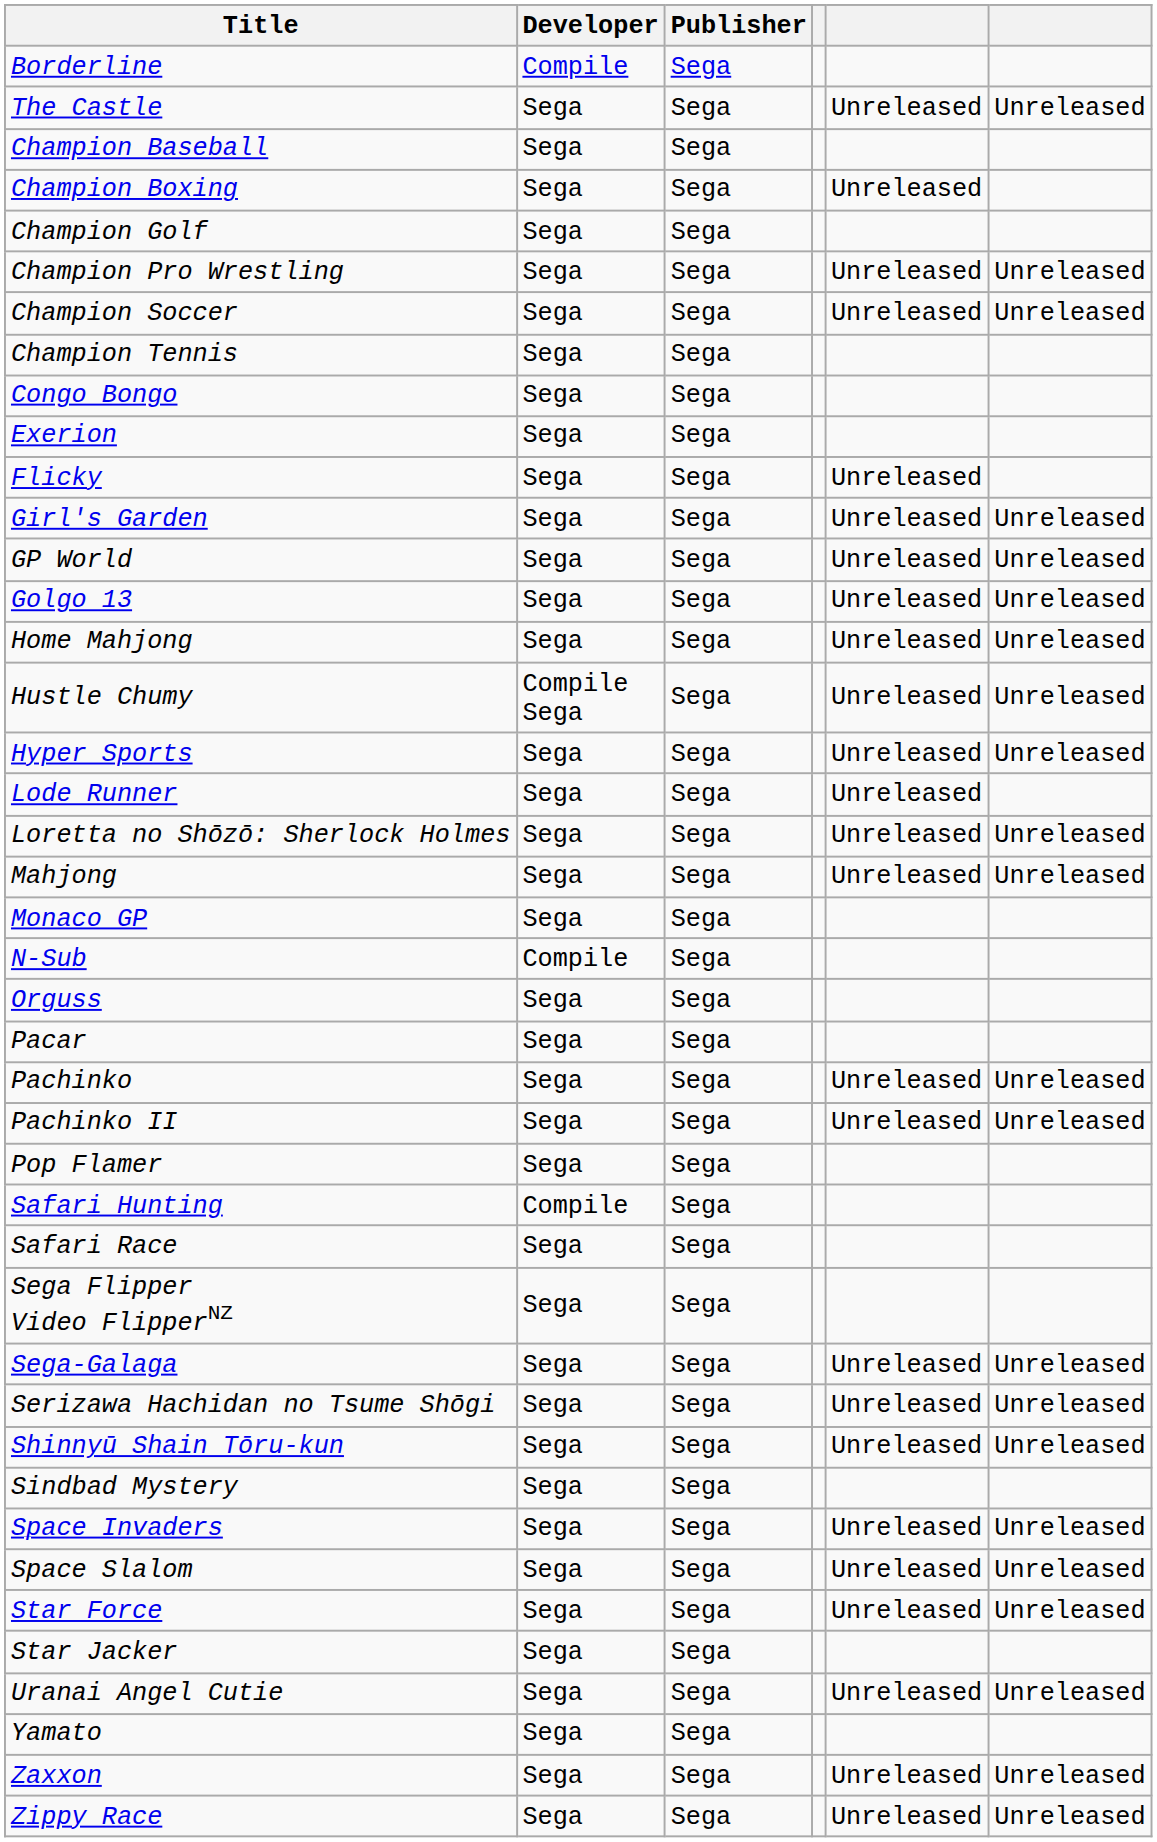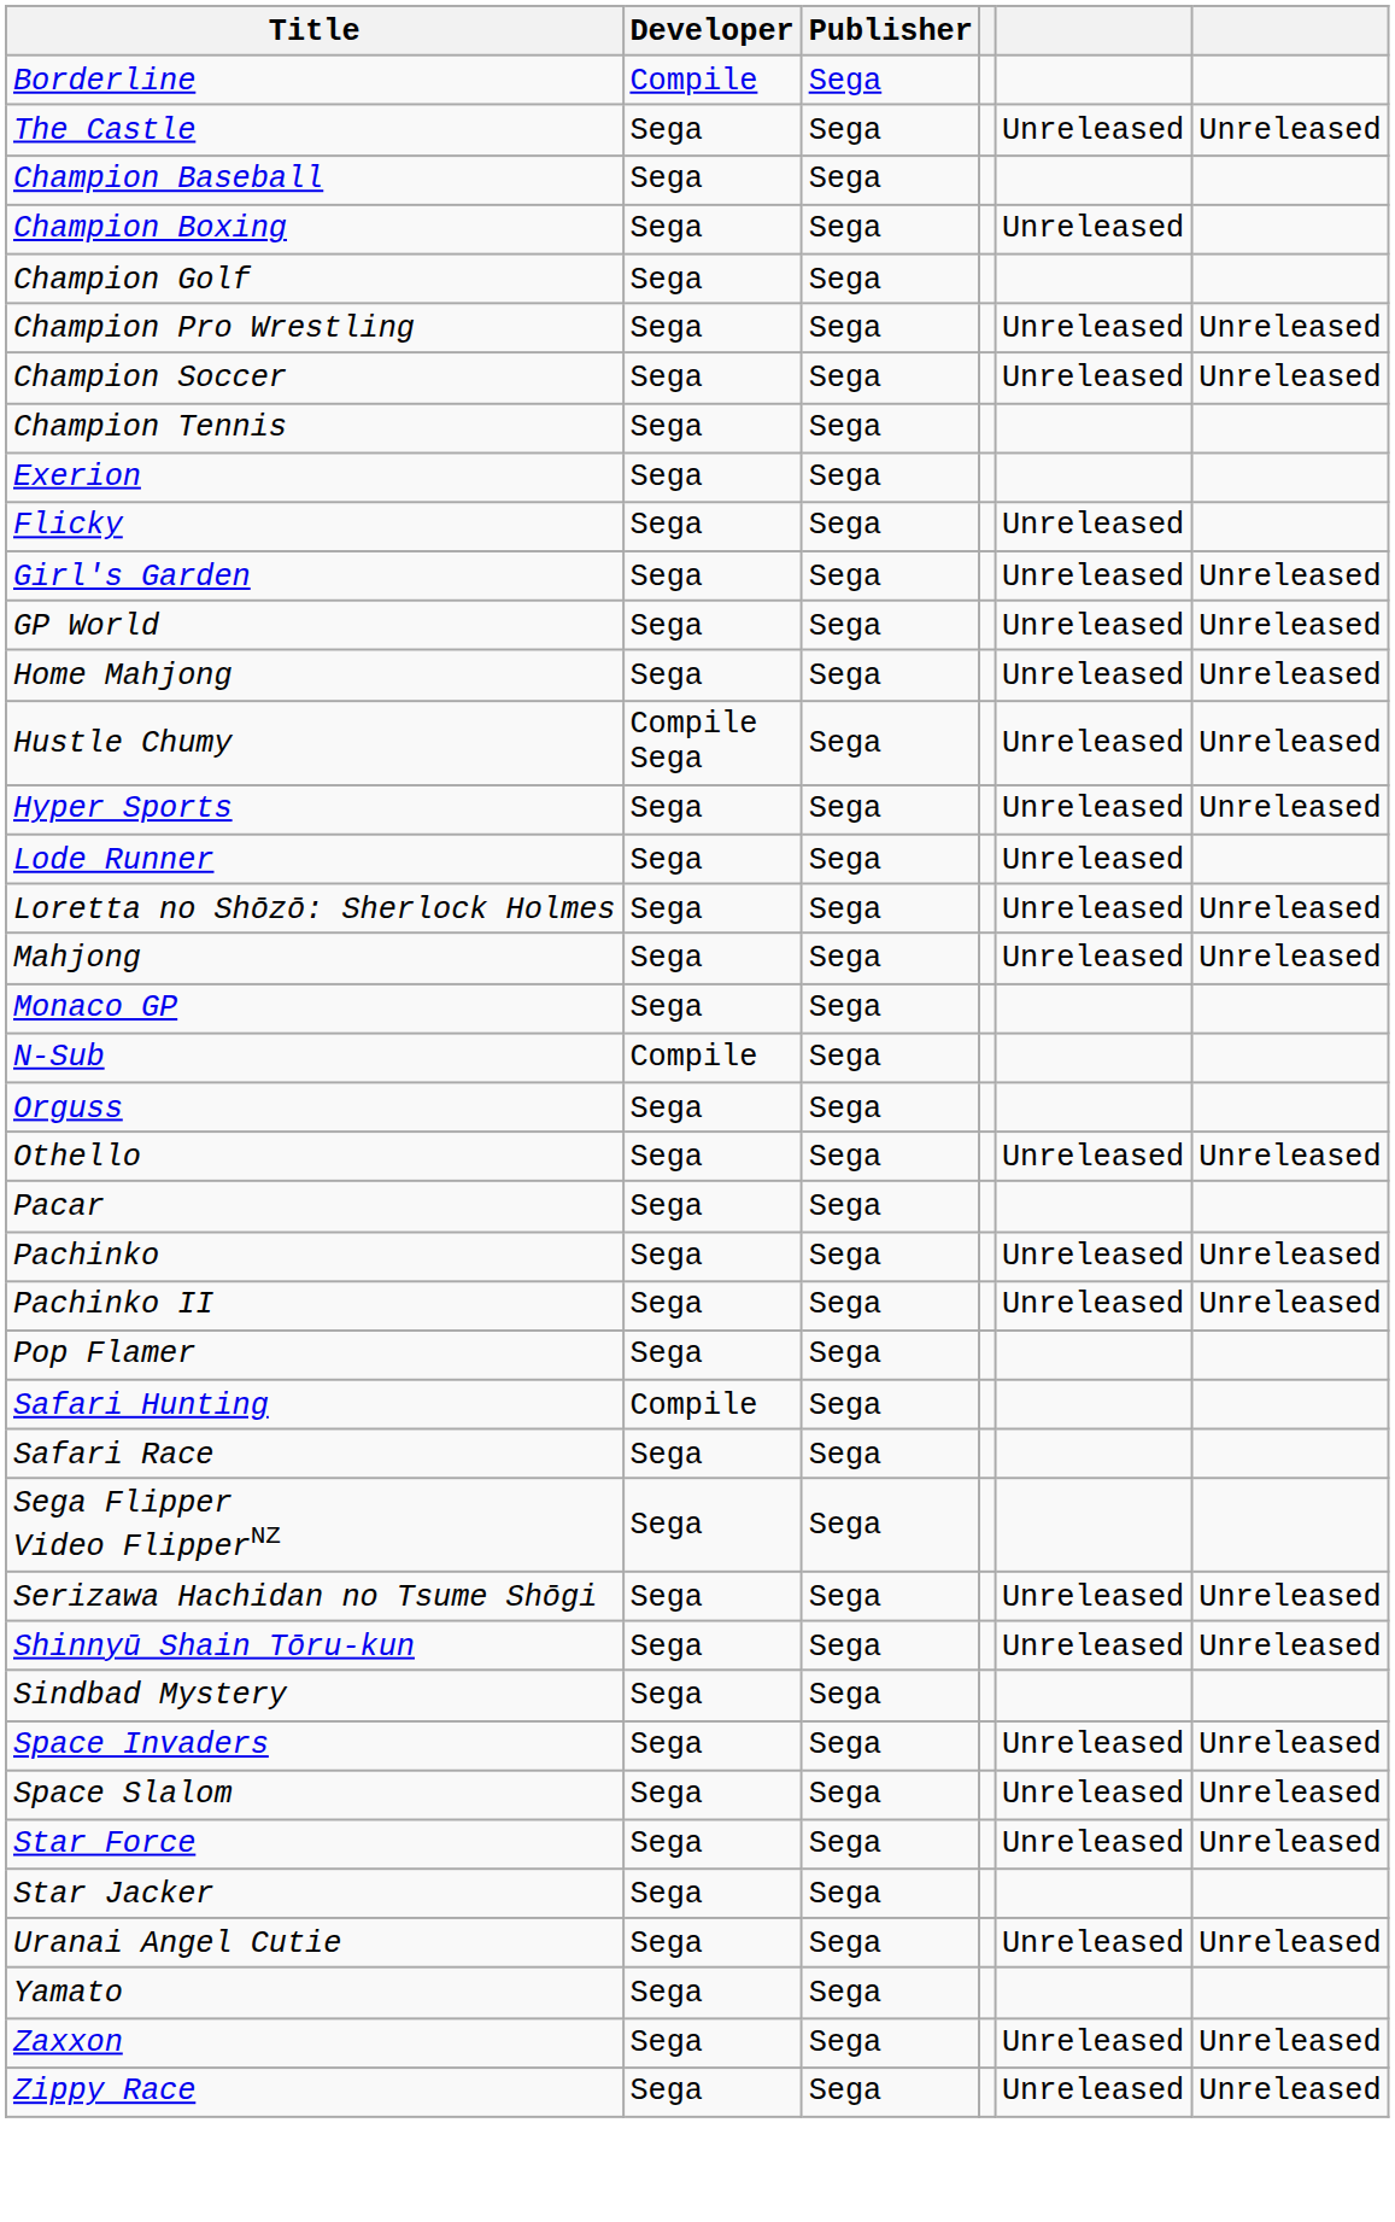 <table class="wikitable sortable">
 <tr>
 <th>Title<br></th>
 <th>Developer</th>
 <th>Publisher</th>
 <th><br></th>
 <th></th>
 <th></th>
 </tr>
 <tr>
 <td><em><a href='#'>Borderline</a></em></td>
 <td><a href='#'>Compile</a></td>
 <td><a href='#'>Sega</a></td>
 <td></td>
 <td></td>
 <td></td>
 </tr>
 <tr>
 <td><em><a href='#'>The Castle</a></em></td>
 <td>Sega</td>
 <td>Sega</td>
 <td></td>
 <td>Unreleased</td>
 <td>Unreleased</td>
 </tr>
 <tr>
 <td><em><a href='#'>Champion Baseball</a></em></td>
 <td>Sega</td>
 <td>Sega</td>
 <td></td>
 <td></td>
 <td></td>
 </tr>
 <tr>
 <td><em><a href='#'>Champion Boxing</a></em></td>
 <td>Sega</td>
 <td>Sega</td>
 <td></td>
 <td>Unreleased</td>
 <td></td>
 </tr>
 <tr>
 <td><em>Champion Golf</em></td>
 <td>Sega</td>
 <td>Sega</td>
 <td></td>
 <td></td>
 <td></td>
 </tr>
 <tr>
 <td><em>Champion Pro Wrestling</em></td>
 <td>Sega</td>
 <td>Sega</td>
 <td></td>
 <td>Unreleased</td>
 <td>Unreleased</td>
 </tr>
 <tr>
 <td><em>Champion Soccer</em></td>
 <td>Sega</td>
 <td>Sega</td>
 <td></td>
 <td>Unreleased</td>
 <td>Unreleased</td>
 </tr>
 <tr>
 <td><em>Champion Tennis</em></td>
 <td>Sega</td>
 <td>Sega</td>
 <td></td>
 <td></td>
 <td></td>
 </tr>
 <tr>
-<td><em><a href='#'>Congo Bongo</a></em></td>
-<td>Sega</td>
-<td>Sega</td>
-<td></td>
-<td></td>
-<td></td>
-</tr>
-<tr>
 <td><em><a href='#'>Exerion</a></em></td>
 <td>Sega</td>
 <td>Sega</td>
 <td></td>
 <td></td>
 <td></td>
 </tr>
 <tr>
 <td><em><a href='#'>Flicky</a></em></td>
 <td>Sega</td>
 <td>Sega</td>
 <td></td>
 <td>Unreleased</td>
 <td></td>
 </tr>
 <tr>
 <td><em><a href='#'>Girl's Garden</a></em></td>
 <td>Sega</td>
 <td>Sega</td>
 <td></td>
 <td>Unreleased</td>
 <td>Unreleased</td>
 </tr>
 <tr>
 <td><em>GP World</em></td>
-<td>Sega</td>
-<td>Sega</td>
-<td></td>
-<td>Unreleased</td>
-<td>Unreleased</td>
-</tr>
-<tr>
-<td><em><a href='#'>Golgo 13</a></em></td>
 <td>Sega</td>
 <td>Sega</td>
 <td></td>
 <td>Unreleased</td>
 <td>Unreleased</td>
 </tr>
 <tr>
 <td><em>Home Mahjong</em></td>
 <td>Sega</td>
 <td>Sega</td>
 <td></td>
 <td>Unreleased</td>
 <td>Unreleased</td>
 </tr>
 <tr>
 <td><em>Hustle Chumy</em></td>
 <td>Compile<br>Sega</td>
 <td>Sega</td>
 <td></td>
 <td>Unreleased</td>
 <td>Unreleased</td>
 </tr>
 <tr>
 <td><em><a href='#'>Hyper Sports</a></em></td>
 <td>Sega</td>
 <td>Sega</td>
 <td></td>
 <td>Unreleased</td>
 <td>Unreleased</td>
 </tr>
 <tr>
 <td><em><a href='#'>Lode Runner</a></em></td>
 <td>Sega</td>
 <td>Sega</td>
 <td></td>
 <td>Unreleased</td>
 <td></td>
 </tr>
 <tr>
 <td><em>Loretta no Shōzō: Sherlock Holmes</em></td>
 <td>Sega</td>
 <td>Sega</td>
 <td></td>
 <td>Unreleased</td>
 <td>Unreleased</td>
 </tr>
 <tr>
 <td><em>Mahjong</em></td>
 <td>Sega</td>
 <td>Sega</td>
 <td></td>
 <td>Unreleased</td>
 <td>Unreleased</td>
 </tr>
 <tr>
 <td><em><a href='#'>Monaco GP</a></em></td>
 <td>Sega</td>
 <td>Sega</td>
 <td></td>
 <td></td>
 <td></td>
 </tr>
 <tr>
 <td><em><a href='#'>N-Sub</a></em></td>
 <td>Compile</td>
 <td>Sega</td>
 <td></td>
 <td></td>
 <td></td>
 </tr>
 <tr>
 <td><em><a href='#'>Orguss</a></em></td>
 <td>Sega</td>
 <td>Sega</td>
 <td></td>
 <td></td>
 <td></td>
 </tr>
 <tr>
+<td><em>Othello</em></td>
+<td>Sega</td>
+<td>Sega</td>
+<td></td>
+<td>Unreleased</td>
+<td>Unreleased</td>
+</tr>
+<tr>
 <td><em>Pacar</em></td>
 <td>Sega</td>
 <td>Sega</td>
 <td></td>
 <td></td>
 <td></td>
 </tr>
 <tr>
 <td><em>Pachinko</em></td>
 <td>Sega</td>
 <td>Sega</td>
 <td></td>
 <td>Unreleased</td>
 <td>Unreleased</td>
 </tr>
 <tr>
 <td><em>Pachinko II</em></td>
 <td>Sega</td>
 <td>Sega</td>
 <td></td>
 <td>Unreleased</td>
 <td>Unreleased</td>
 </tr>
 <tr>
 <td><em>Pop Flamer</em></td>
 <td>Sega</td>
 <td>Sega</td>
 <td></td>
 <td></td>
 <td></td>
 </tr>
 <tr>
 <td><em><a href='#'>Safari Hunting</a></em></td>
 <td>Compile</td>
 <td>Sega</td>
 <td></td>
 <td></td>
 <td></td>
 </tr>
 <tr>
 <td><em>Safari Race</em></td>
 <td>Sega</td>
 <td>Sega</td>
 <td></td>
 <td></td>
 <td></td>
 </tr>
 <tr>
 <td><em>Sega Flipper</em><br><em>Video Flipper</em><sup>NZ</sup></td>
 <td>Sega</td>
 <td>Sega</td>
 <td></td>
 <td></td>
 <td></td>
-</tr>
-<tr>
-<td><em><a href='#'>Sega-Galaga</a></em></td>
-<td>Sega</td>
-<td>Sega</td>
-<td></td>
-<td>Unreleased</td>
-<td>Unreleased</td>
 </tr>
 <tr>
 <td><em>Serizawa Hachidan no Tsume Shōgi</em></td>
 <td>Sega</td>
 <td>Sega</td>
 <td></td>
 <td>Unreleased</td>
 <td>Unreleased</td>
 </tr>
 <tr>
 <td><em><a href='#'>Shinnyū Shain Tōru-kun</a></em></td>
 <td>Sega</td>
 <td>Sega</td>
 <td></td>
 <td>Unreleased</td>
 <td>Unreleased</td>
 </tr>
 <tr>
 <td><em>Sindbad Mystery</em></td>
 <td>Sega</td>
 <td>Sega</td>
 <td></td>
 <td></td>
 <td></td>
 </tr>
 <tr>
 <td><em><a href='#'>Space Invaders</a></em></td>
 <td>Sega</td>
 <td>Sega</td>
 <td></td>
 <td>Unreleased</td>
 <td>Unreleased</td>
 </tr>
 <tr>
 <td><em>Space Slalom</em></td>
 <td>Sega</td>
 <td>Sega</td>
 <td></td>
 <td>Unreleased</td>
 <td>Unreleased</td>
 </tr>
 <tr>
 <td><em><a href='#'>Star Force</a></em></td>
 <td>Sega</td>
 <td>Sega</td>
 <td></td>
 <td>Unreleased</td>
 <td>Unreleased</td>
 </tr>
 <tr>
 <td><em>Star Jacker</em></td>
 <td>Sega</td>
 <td>Sega</td>
 <td></td>
 <td></td>
 <td></td>
 </tr>
 <tr>
 <td><em>Uranai Angel Cutie</em></td>
 <td>Sega</td>
 <td>Sega</td>
 <td></td>
 <td>Unreleased</td>
 <td>Unreleased</td>
 </tr>
 <tr>
 <td><em>Yamato</em></td>
 <td>Sega</td>
 <td>Sega</td>
 <td></td>
 <td></td>
 <td></td>
 </tr>
 <tr>
 <td><em><a href='#'>Zaxxon</a></em></td>
 <td>Sega</td>
 <td>Sega</td>
 <td></td>
 <td>Unreleased</td>
 <td>Unreleased</td>
 </tr>
 <tr>
 <td><em><a href='#'>Zippy Race</a></em></td>
 <td>Sega</td>
 <td>Sega</td>
 <td></td>
 <td>Unreleased</td>
 <td>Unreleased</td>
 </tr>
 </table>
